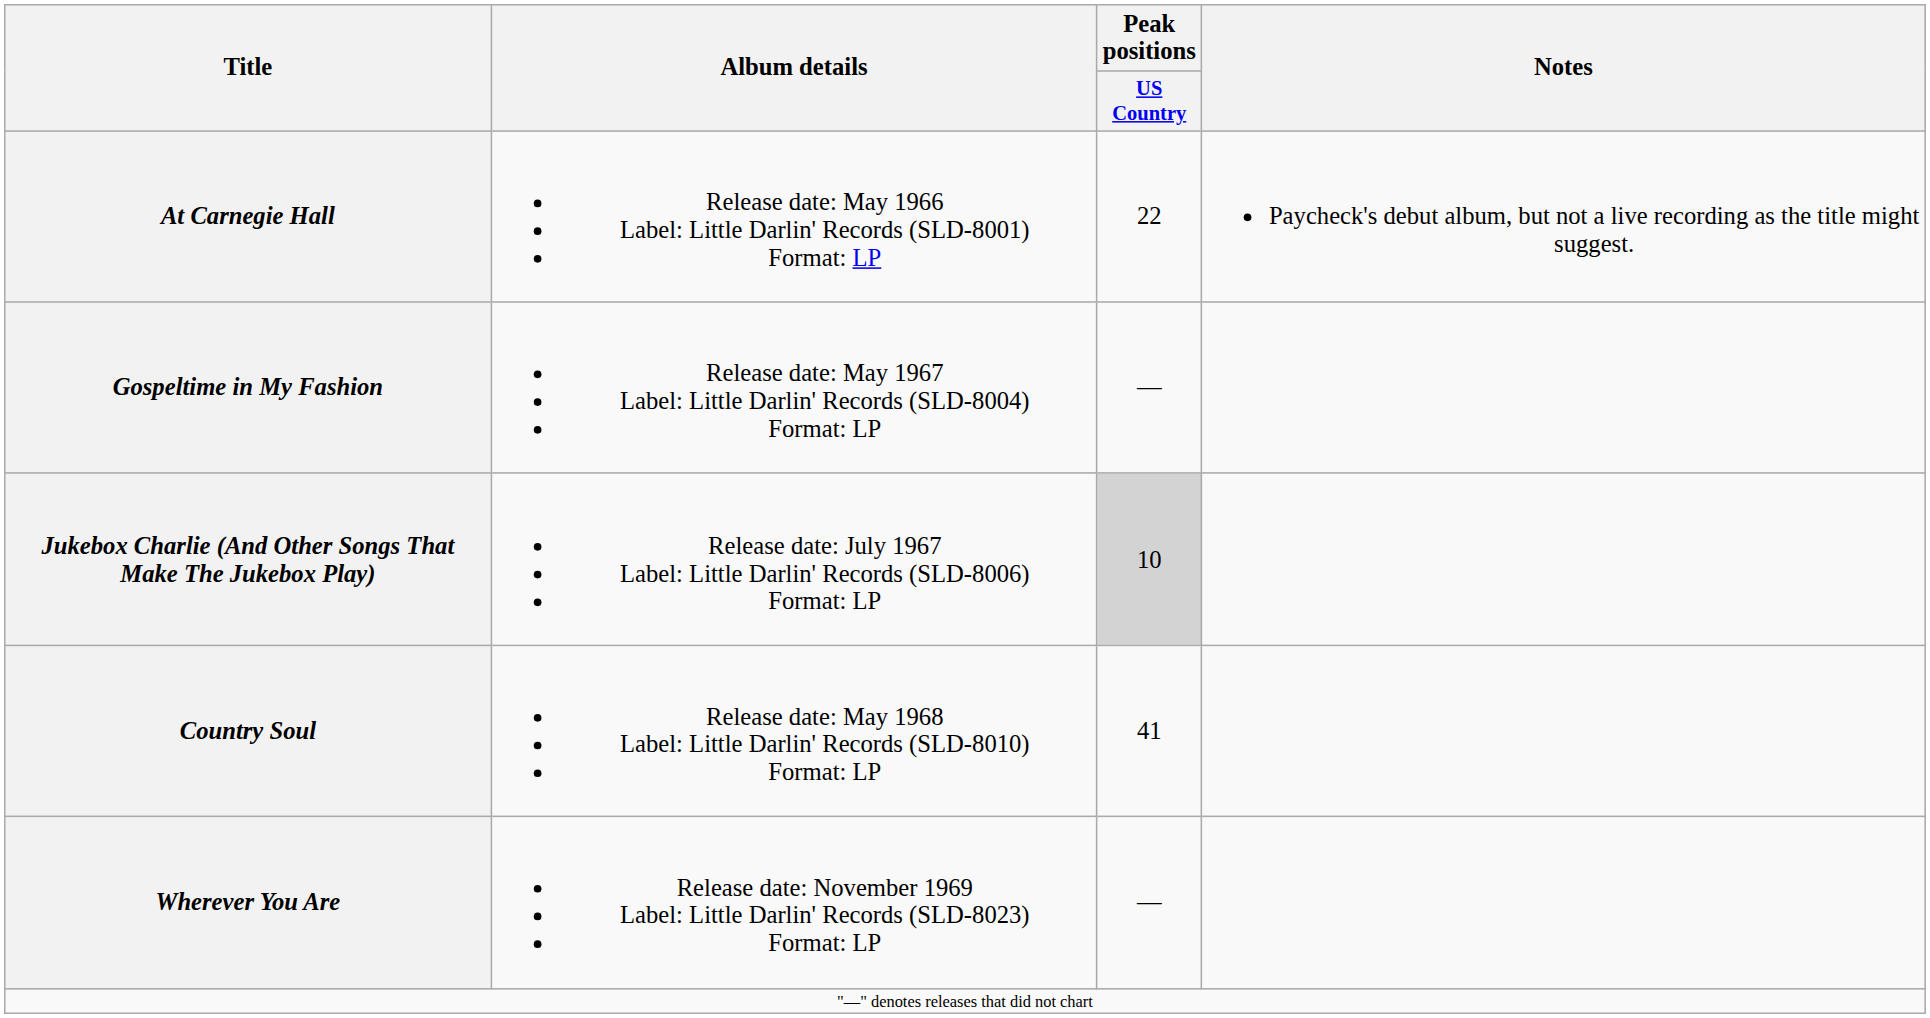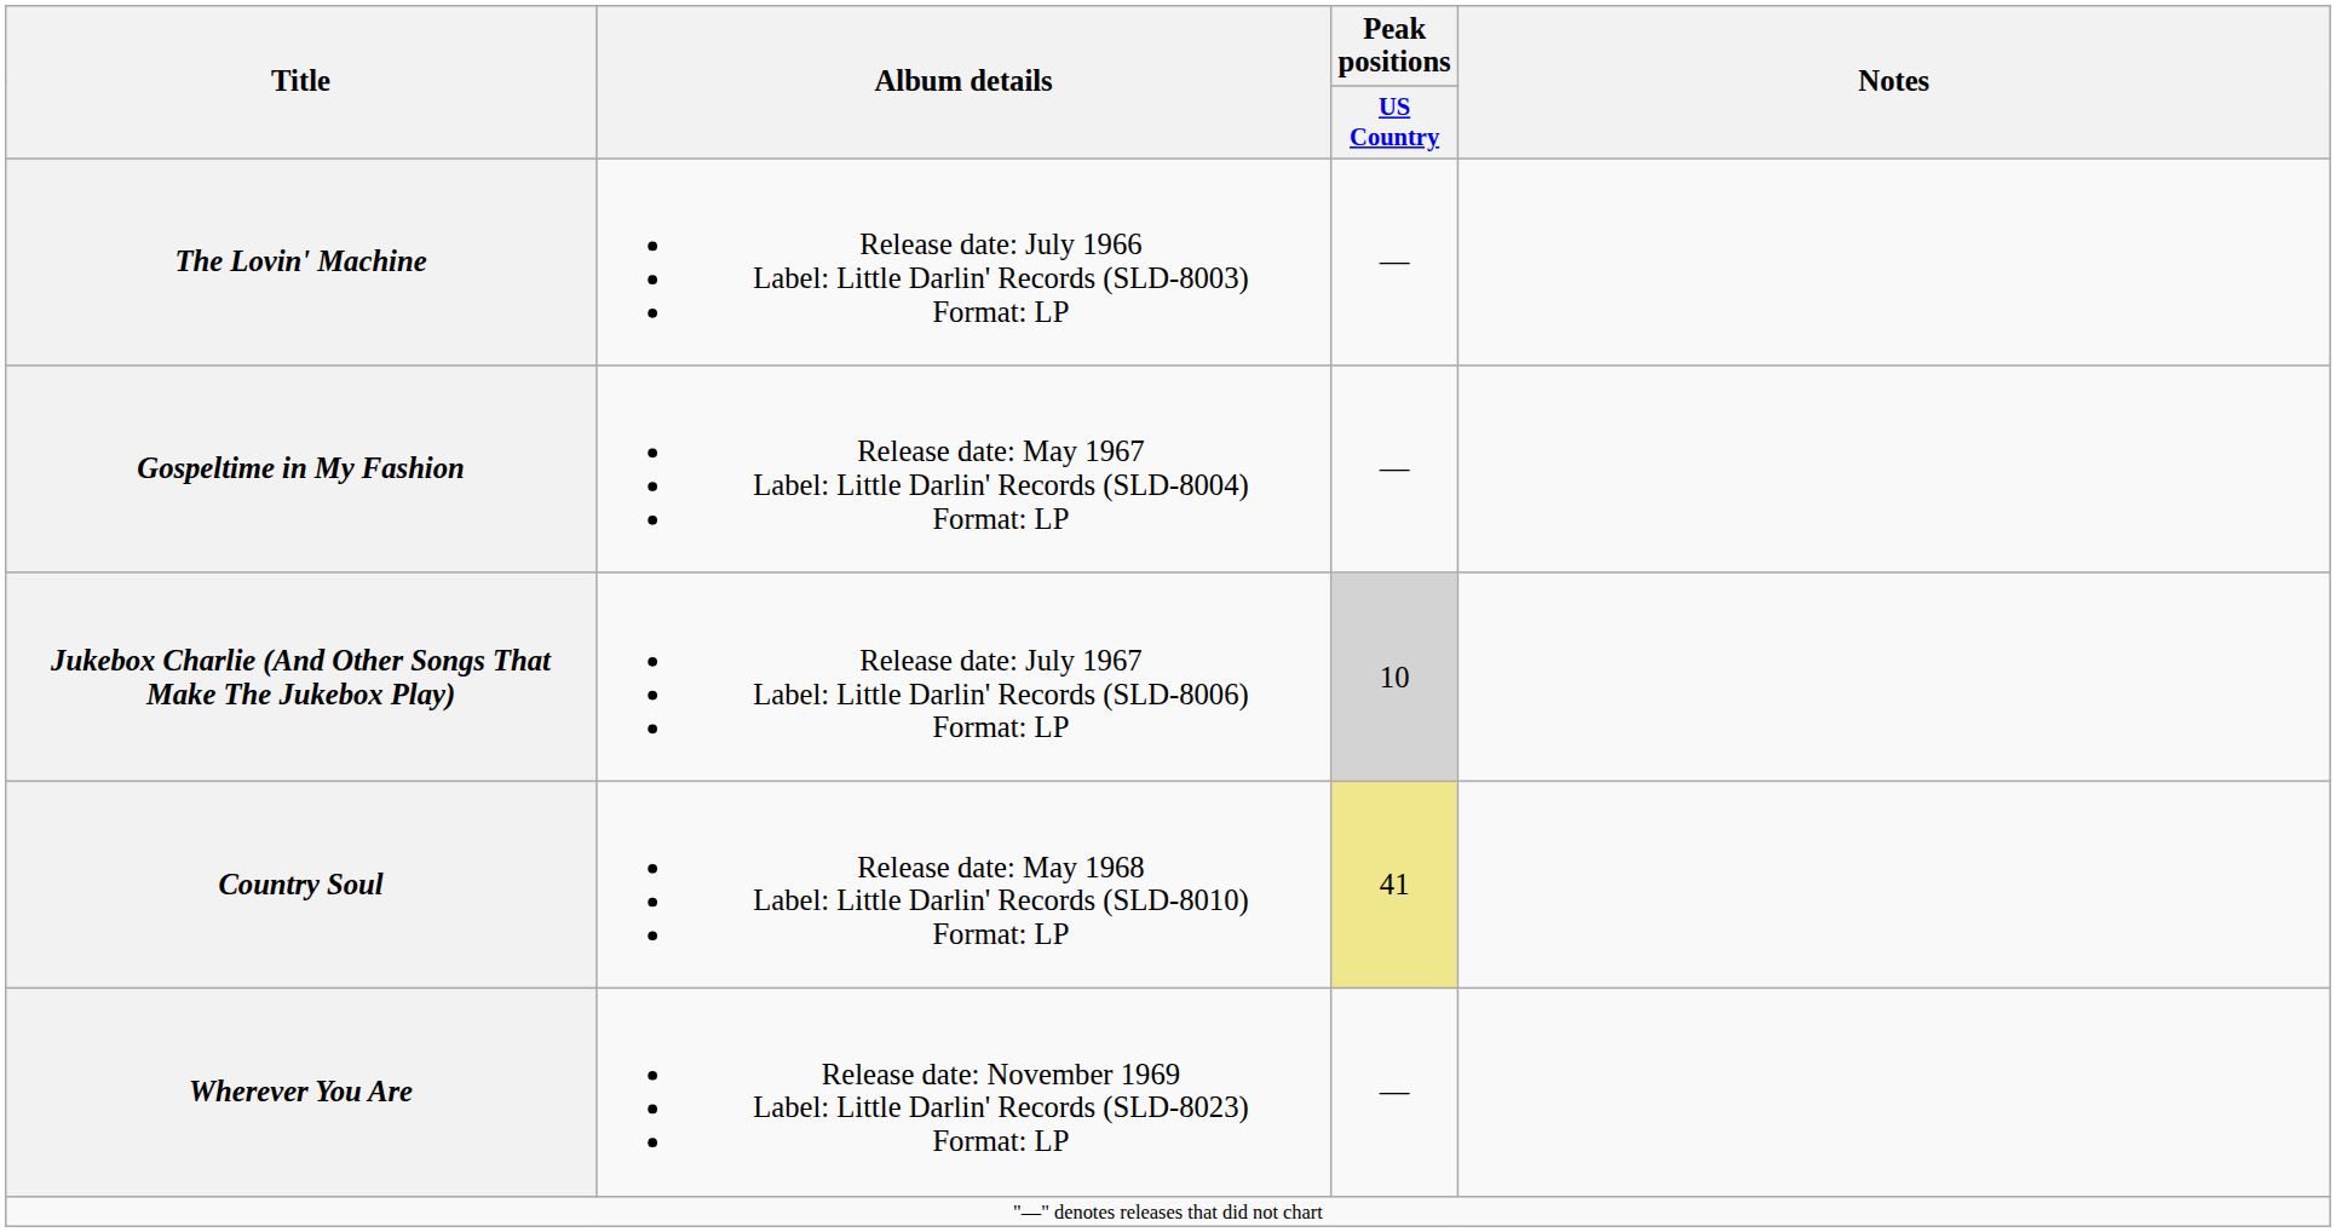 <table class="wikitable plainrowheaders" style="text-align:center;">
 <tr>
 <th rowspan="2" style="width:20em;">Title</th>
 <th rowspan="2" style="width:25em;">Album details</th>
 <th>Peak positions</th>
 <th rowspan="2" style="width:30em;">Notes</th>
 </tr>
 <tr style="font-size:smaller;">
 <th style="width:45px;"><a href='#'>US Country</a></th>
 </tr>
 <tr>
-<th scope="row"><em>At Carnegie Hall</em></th>
-<td><br><ul><li>Release date: May 1966</li><li>Label: Little Darlin' Records (SLD-8001)</li><li>Format: <a href='#'>LP</a></li></ul></td>
-<td>22</td>
-<td><br><ul><li>Paycheck's debut album, but not a live recording as the title might suggest.</li></ul></td>
+<th scope="row"><em>The Lovin' Machine</em></th>
+<td><br><ul><li>Release date: July 1966</li><li>Label: Little Darlin' Records (SLD-8003)</li><li>Format: LP</li></ul></td>
+<td>—</td>
+<td></td>
 </tr>
 <tr>
 <th scope="row"><em>Gospeltime in My Fashion</em></th>
 <td><br><ul><li>Release date: May 1967</li><li>Label: Little Darlin' Records (SLD-8004)</li><li>Format: LP</li></ul></td>
 <td>—</td>
 <td></td>
 </tr>
 <tr>
 <th scope="row"><em>Jukebox Charlie (And Other Songs That Make The Jukebox Play)</em></th>
 <td><br><ul><li>Release date: July 1967</li><li>Label: Little Darlin' Records (SLD-8006)</li><li>Format: LP</li></ul></td>
 <td style="background: lightgrey;">10</td>
 <td></td>
 </tr>
 <tr>
 <th scope="row"><em>Country Soul</em></th>
 <td><br><ul><li>Release date: May 1968</li><li>Label: Little Darlin' Records (SLD-8010)</li><li>Format: LP</li></ul></td>
-<td>41</td>
+<td style="background: khaki;">41</td>
 <td></td>
 </tr>
 <tr>
 <th scope="row"><em>Wherever You Are</em></th>
 <td><br><ul><li>Release date: November 1969</li><li>Label: Little Darlin' Records (SLD-8023)</li><li>Format: LP</li></ul></td>
 <td>—</td>
 <td></td>
 </tr>
 <tr>
 <td colspan="4" style="font-size:8pt">"—" denotes releases that did not chart</td>
 </tr>
 <tr>
 </tr>
 </table>
